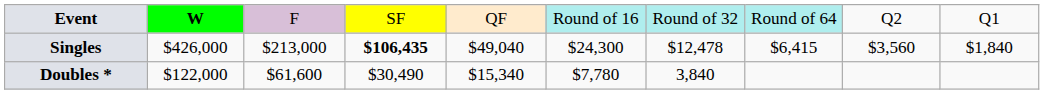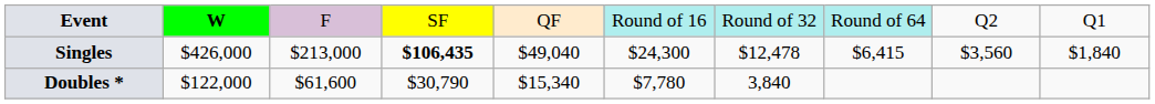 <table class=wikitable style=font-size:90%;text-align:center>
 <tr>
 <td style="width:130px; background:#dfe2e9;"><strong>Event</strong></td>
 <td style="width:80px; background:lime;"><strong>W</strong></td>
 <td style="width:85px; background:thistle;">F</td>
 <td style="width:85px; background:#ff0;">SF</td>
 <td style="width:85px; background:#ffebcd;">QF</td>
 <td style="width:85px; background:#afeeee;">Round of 16</td>
 <td style="width:85px; background:#afeeee;">Round of 32</td>
 <td style="width:85px; background:#afeeee;">Round of 64</td>
 <td width=85>Q2</td>
 <td width=85>Q1</td>
 </tr>
 <tr>
 <td style="background:#dfe2e9;"><strong>Singles</strong></td>
 <td>$426,000</td>
 <td>$213,000</td>
 <td><strong>$106,435</strong></td>
 <td>$49,040</td>
 <td>$24,300</td>
 <td>$12,478</td>
 <td>$6,415</td>
 <td>$3,560</td>
 <td>$1,840</td>
 </tr>
 <tr>
 <td style="background:#dfe2e9;"><strong>Doubles *</strong></td>
 <td>$122,000</td>
 <td>$61,600</td>
-<td>$30,490</td>
+<td>$30,790</td>
 <td>$15,340</td>
 <td>$7,780</td>
 <td>3,840</td>
 <td></td>
 <td></td>
 <td></td>
 </tr>
 </table>
